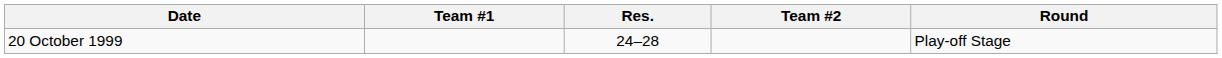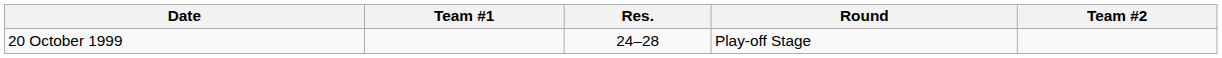 <table class="wikitable" style="text-align: left;" width="100%">
 <tr>
 <th>Date</th>
 <th>Team #1</th>
 <th>Res.</th>
+<th>Round</th>
 <th>Team #2</th>
-<th>Round</th>
 </tr>
 <tr>
 <td>20 October 1999</td>
 <td></td>
 <td style="text-align:center;">24–28</td>
+<td>Play-off Stage</td>
 <td></td>
-<td>Play-off Stage</td>
 </tr>
 </table>
